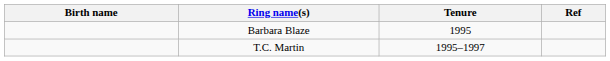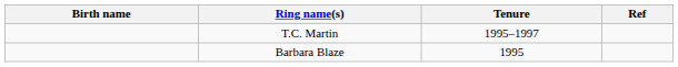 <table class="sortable wikitable" style="text-align:center; width:70%;">
 <tr>
 <th>Birth name</th>
 <th><a href='#'>Ring name</a>(s)</th>
 <th>Tenure</th>
 <th>Ref</th>
 </tr>
 <tr>
 <td></td>
+<td>T.C. Martin</td>
+<td sort>1995–1997</td>
+<td></td>
+</tr>
+<tr>
+<td></td>
 <td>Barbara Blaze</td>
 <td sort>1995</td>
 <td></td>
 </tr>
-<tr>
-<td></td>
-<td>T.C. Martin</td>
-<td sort>1995–1997</td>
-<td></td>
-</tr>
 </table>
